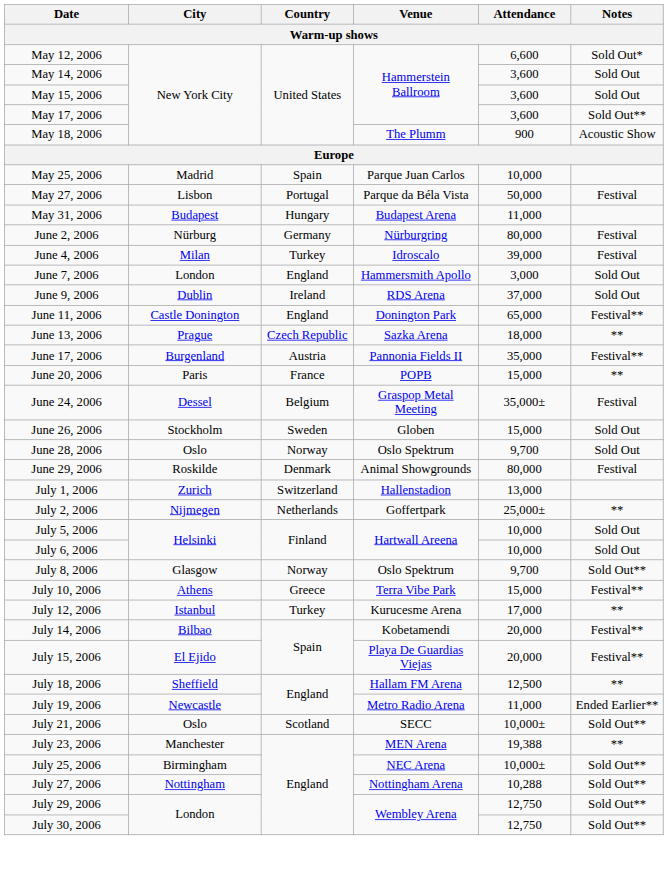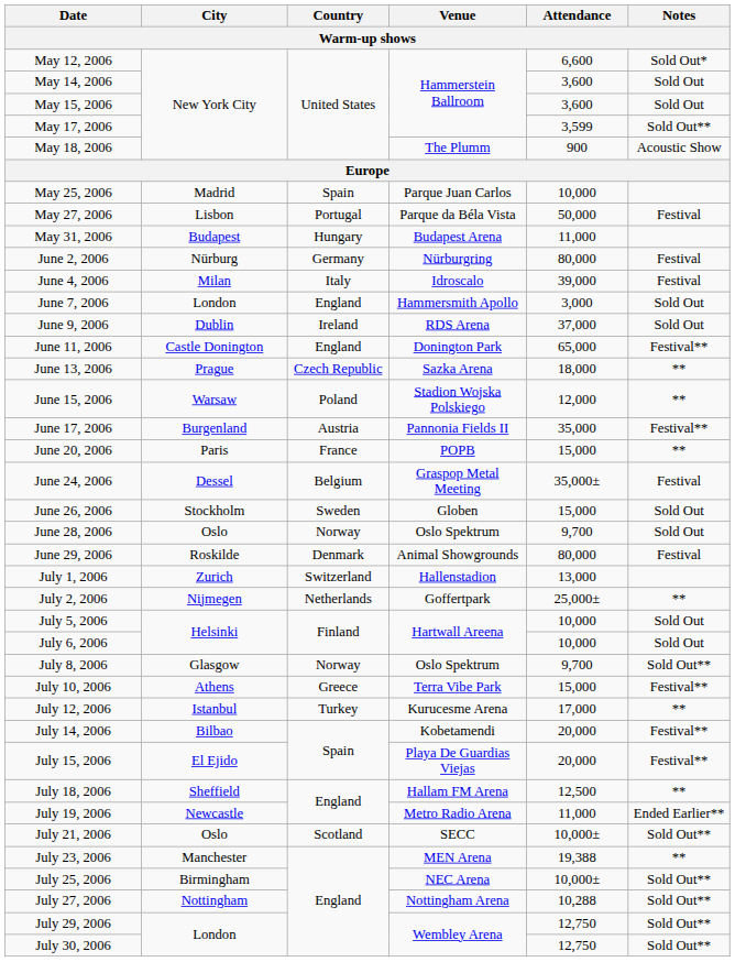 <table class="wikitable" style="text-align:center;">
 <tr>
 <th style="width:150px;">Date</th>
 <th style="width:160px;">City</th>
 <th style="width:110px;">Country</th>
 <th style="width:150px;">Venue</th>
 <th style="width:110px;">Attendance</th>
 <th style="width:110px;">Notes</th>
 </tr>
 <tr>
 <th colspan="6">Warm-up shows</th>
 </tr>
 <tr>
 <td>May 12, 2006</td>
 <td rowspan="5">New York City</td>
 <td rowspan="5">United States</td>
 <td rowspan="4"><a href='#'>Hammerstein Ballroom</a></td>
 <td>6,600</td>
 <td>Sold Out*</td>
 </tr>
 <tr>
 <td>May 14, 2006</td>
 <td>3,600</td>
 <td>Sold Out</td>
 </tr>
 <tr>
 <td>May 15, 2006</td>
 <td>3,600</td>
 <td>Sold Out</td>
 </tr>
 <tr>
 <td>May 17, 2006</td>
-<td>3,600</td>
+<td>3,599</td>
 <td>Sold Out**</td>
 </tr>
 <tr>
 <td>May 18, 2006</td>
 <td><a href='#'>The Plumm</a></td>
 <td>900</td>
 <td>Acoustic Show</td>
 </tr>
 <tr>
 <th colspan="6">Europe</th>
 </tr>
 <tr>
 <td>May 25, 2006</td>
 <td>Madrid</td>
 <td>Spain</td>
 <td>Parque Juan Carlos</td>
 <td>10,000</td>
 <td></td>
 </tr>
 <tr>
 <td>May 27, 2006</td>
 <td>Lisbon</td>
 <td>Portugal</td>
 <td>Parque da Béla Vista</td>
 <td>50,000</td>
 <td>Festival</td>
 </tr>
 <tr>
 <td>May 31, 2006</td>
 <td><a href='#'>Budapest</a></td>
 <td>Hungary</td>
 <td><a href='#'>Budapest Arena</a></td>
 <td>11,000</td>
 <td></td>
 </tr>
 <tr>
 <td>June 2, 2006</td>
 <td>Nürburg</td>
 <td>Germany</td>
 <td><a href='#'>Nürburgring</a></td>
 <td>80,000</td>
 <td>Festival</td>
 </tr>
 <tr>
 <td>June 4, 2006</td>
 <td><a href='#'>Milan</a></td>
-<td>Turkey</td>
+<td>Italy</td>
 <td><a href='#'>Idroscalo</a></td>
 <td>39,000</td>
 <td>Festival</td>
 </tr>
 <tr>
 <td>June 7, 2006</td>
 <td>London</td>
 <td>England</td>
 <td><a href='#'>Hammersmith Apollo</a></td>
 <td>3,000</td>
 <td>Sold Out</td>
 </tr>
 <tr>
 <td>June 9, 2006</td>
 <td><a href='#'>Dublin</a></td>
 <td>Ireland</td>
 <td><a href='#'>RDS Arena</a></td>
 <td>37,000</td>
 <td>Sold Out</td>
 </tr>
 <tr>
 <td>June 11, 2006</td>
 <td><a href='#'>Castle Donington</a></td>
 <td>England</td>
 <td><a href='#'>Donington Park</a></td>
 <td>65,000</td>
 <td>Festival**</td>
 </tr>
 <tr>
 <td>June 13, 2006</td>
 <td><a href='#'>Prague</a></td>
 <td><a href='#'>Czech Republic</a></td>
 <td><a href='#'>Sazka Arena</a></td>
 <td>18,000</td>
+<td>**</td>
+</tr>
+<tr>
+<td>June 15, 2006</td>
+<td><a href='#'>Warsaw</a></td>
+<td>Poland</td>
+<td><a href='#'>Stadion Wojska Polskiego</a></td>
+<td>12,000</td>
 <td>**</td>
 </tr>
 <tr>
 <td>June 17, 2006</td>
 <td><a href='#'>Burgenland</a></td>
 <td>Austria</td>
 <td><a href='#'>Pannonia Fields II</a></td>
 <td>35,000</td>
 <td>Festival**</td>
 </tr>
 <tr>
 <td>June 20, 2006</td>
 <td>Paris</td>
 <td>France</td>
 <td><a href='#'>POPB</a></td>
 <td>15,000</td>
 <td>**</td>
 </tr>
 <tr>
 <td>June 24, 2006</td>
 <td><a href='#'>Dessel</a></td>
 <td>Belgium</td>
 <td><a href='#'>Graspop Metal Meeting</a></td>
 <td>35,000±</td>
 <td>Festival</td>
 </tr>
 <tr>
 <td>June 26, 2006</td>
 <td>Stockholm</td>
 <td>Sweden</td>
 <td>Globen</td>
 <td>15,000</td>
 <td>Sold Out</td>
 </tr>
 <tr>
 <td>June 28, 2006</td>
 <td>Oslo</td>
 <td>Norway</td>
 <td>Oslo Spektrum</td>
 <td>9,700</td>
 <td>Sold Out</td>
 </tr>
 <tr>
 <td>June 29, 2006</td>
 <td>Roskilde</td>
 <td>Denmark</td>
 <td>Animal Showgrounds</td>
 <td>80,000</td>
 <td>Festival</td>
 </tr>
 <tr>
 <td>July 1, 2006</td>
 <td><a href='#'>Zurich</a></td>
 <td>Switzerland</td>
 <td><a href='#'>Hallenstadion</a></td>
 <td>13,000</td>
 <td></td>
 </tr>
 <tr>
 <td>July 2, 2006</td>
 <td><a href='#'>Nijmegen</a></td>
 <td>Netherlands</td>
 <td>Goffertpark</td>
 <td>25,000±</td>
 <td>**</td>
 </tr>
 <tr>
 <td>July 5, 2006</td>
 <td rowspan="2"><a href='#'>Helsinki</a></td>
 <td rowspan="2">Finland</td>
 <td rowspan="2"><a href='#'>Hartwall Areena</a></td>
 <td>10,000</td>
 <td>Sold Out</td>
 </tr>
 <tr>
 <td>July 6, 2006</td>
 <td>10,000</td>
 <td>Sold Out</td>
 </tr>
 <tr>
 <td>July 8, 2006</td>
 <td>Glasgow</td>
 <td>Norway</td>
 <td>Oslo Spektrum</td>
 <td>9,700</td>
 <td>Sold Out**</td>
 </tr>
 <tr>
 <td>July 10, 2006</td>
 <td><a href='#'>Athens</a></td>
 <td>Greece</td>
 <td><a href='#'>Terra Vibe Park</a></td>
 <td>15,000</td>
 <td>Festival**</td>
 </tr>
 <tr>
 <td>July 12, 2006</td>
 <td><a href='#'>Istanbul</a></td>
 <td>Turkey</td>
 <td>Kurucesme Arena</td>
 <td>17,000</td>
 <td>**</td>
 </tr>
 <tr>
 <td>July 14, 2006</td>
 <td><a href='#'>Bilbao</a></td>
 <td rowspan="2">Spain</td>
 <td>Kobetamendi</td>
 <td>20,000</td>
 <td>Festival**</td>
 </tr>
 <tr>
 <td>July 15, 2006</td>
 <td><a href='#'>El Ejido</a></td>
 <td><a href='#'>Playa De Guardias Viejas</a></td>
 <td>20,000</td>
 <td>Festival**</td>
 </tr>
 <tr>
 <td>July 18, 2006</td>
 <td><a href='#'>Sheffield</a></td>
 <td rowspan="2">England</td>
 <td><a href='#'>Hallam FM Arena</a></td>
 <td>12,500</td>
 <td>**</td>
 </tr>
 <tr>
 <td>July 19, 2006</td>
 <td><a href='#'>Newcastle</a></td>
 <td><a href='#'>Metro Radio Arena</a></td>
 <td>11,000</td>
 <td>Ended Earlier**</td>
 </tr>
 <tr>
 <td>July 21, 2006</td>
 <td>Oslo</td>
 <td>Scotland</td>
 <td>SECC</td>
 <td>10,000±</td>
 <td>Sold Out**</td>
 </tr>
 <tr>
 <td>July 23, 2006</td>
 <td>Manchester</td>
 <td rowspan="5">England</td>
 <td><a href='#'>MEN Arena</a></td>
 <td>19,388</td>
 <td>**</td>
 </tr>
 <tr>
 <td>July 25, 2006</td>
 <td>Birmingham</td>
 <td><a href='#'>NEC Arena</a></td>
 <td>10,000±</td>
 <td>Sold Out**</td>
 </tr>
 <tr>
 <td>July 27, 2006</td>
 <td><a href='#'>Nottingham</a></td>
 <td><a href='#'>Nottingham Arena</a></td>
 <td>10,288</td>
 <td>Sold Out**</td>
 </tr>
 <tr>
 <td>July 29, 2006</td>
 <td rowspan="2">London</td>
 <td rowspan="2"><a href='#'>Wembley Arena</a></td>
 <td>12,750</td>
 <td>Sold Out**</td>
 </tr>
 <tr>
 <td>July 30, 2006</td>
 <td>12,750</td>
 <td>Sold Out**</td>
 </tr>
 </table>
